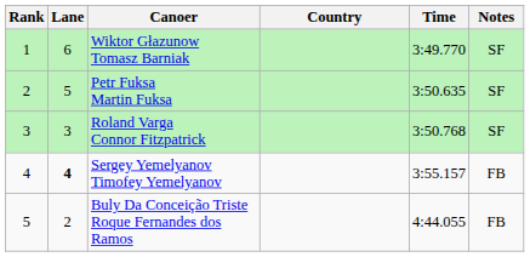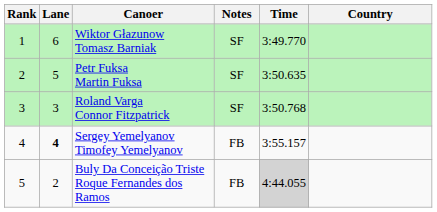 <table class="wikitable" style="text-align:center;">
 <tr>
 <th width=30>Rank</th>
 <th width=30>Lane</th>
 <th width=175>Canoer</th>
+<th width=50>Notes</th>
+<th width=30>Time</th>
 <th width=150>Country</th>
-<th width=30>Time</th>
-<th width=50>Notes</th>
 </tr>
 <tr bgcolor=bbf3bb>
 <td>1</td>
 <td>6</td>
 <td align=left><a href='#'>Wiktor Głazunow</a><br><a href='#'>Tomasz Barniak</a></td>
+<td>SF</td>
+<td>3:49.770</td>
 <td align=left></td>
-<td>3:49.770</td>
-<td>SF</td>
 </tr>
 <tr bgcolor=bbf3bb>
 <td>2</td>
 <td>5</td>
 <td align=left><a href='#'>Petr Fuksa</a><br><a href='#'>Martin Fuksa</a></td>
+<td>SF</td>
+<td>3:50.635</td>
 <td align=left></td>
-<td>3:50.635</td>
-<td>SF</td>
 </tr>
 <tr bgcolor=bbf3bb>
 <td>3</td>
 <td>3</td>
 <td align=left><a href='#'>Roland Varga</a><br><a href='#'>Connor Fitzpatrick</a></td>
+<td>SF</td>
+<td>3:50.768</td>
 <td align=left></td>
-<td>3:50.768</td>
-<td>SF</td>
 </tr>
 <tr>
 <td>4</td>
 <td><strong>4</strong></td>
 <td align=left><a href='#'>Sergey Yemelyanov</a><br><a href='#'>Timofey Yemelyanov</a></td>
+<td>FB</td>
+<td>3:55.157</td>
 <td align=left></td>
-<td>3:55.157</td>
-<td>FB</td>
 </tr>
 <tr>
 <td>5</td>
 <td>2</td>
 <td align=left><a href='#'>Buly Da Conceição Triste</a><br><a href='#'>Roque Fernandes dos Ramos</a></td>
+<td>FB</td>
+<td style="background: lightgrey;">4:44.055</td>
 <td align=left></td>
-<td>4:44.055</td>
-<td>FB</td>
 </tr>
 </table>
